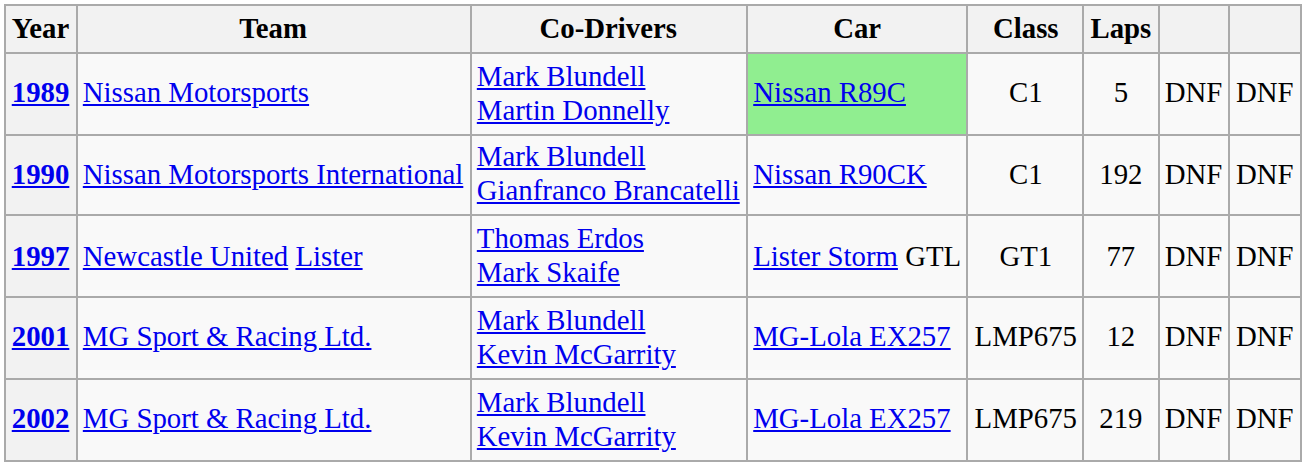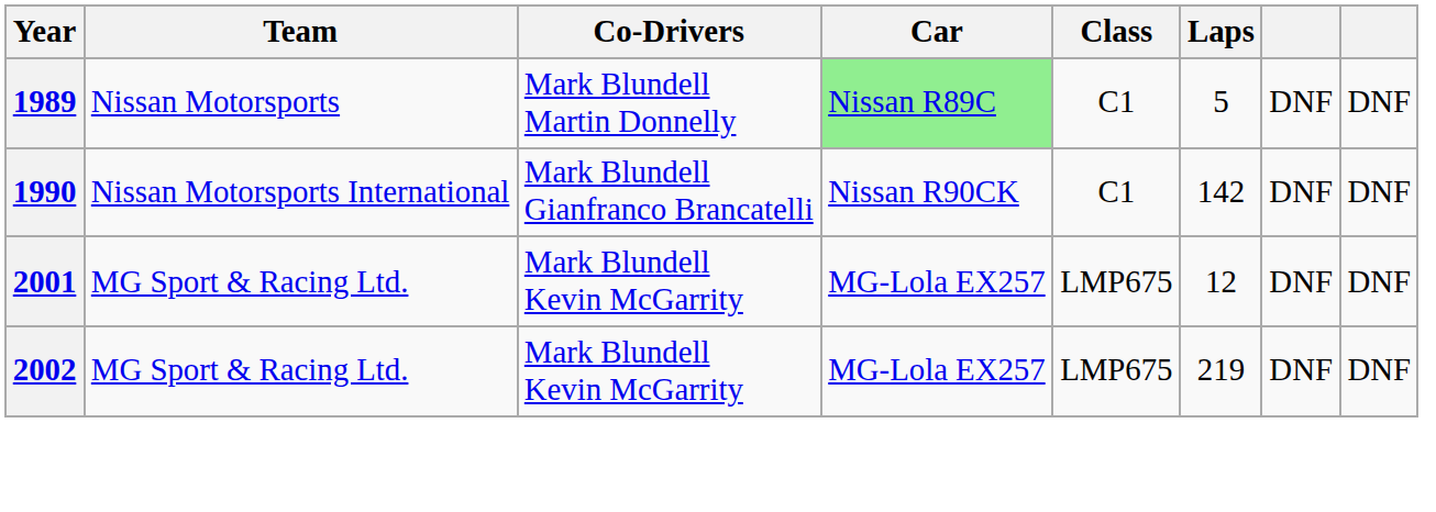 <table class="wikitable" style="text-align:center; font-size:90%">
 <tr>
 <th>Year</th>
 <th>Team</th>
 <th>Co-Drivers</th>
 <th>Car</th>
 <th>Class</th>
 <th>Laps</th>
 <th></th>
 <th></th>
 </tr>
 <tr>
 <th><a href='#'>1989</a></th>
 <td align="left" nowrap> <a href='#'>Nissan Motorsports</a></td>
 <td align="left" nowrap> <a href='#'>Mark Blundell</a><br> <a href='#'>Martin Donnelly</a></td>
 <td align="left" nowrap style="background: lightgreen;"><a href='#'>Nissan R89C</a></td>
 <td>C1</td>
 <td>5</td>
 <td>DNF</td>
 <td>DNF</td>
 </tr>
 <tr>
 <th><a href='#'>1990</a></th>
 <td align="left" nowrap> <a href='#'>Nissan Motorsports International</a></td>
 <td align="left" nowrap> <a href='#'>Mark Blundell</a><br> <a href='#'>Gianfranco Brancatelli</a></td>
 <td align="left" nowrap><a href='#'>Nissan R90CK</a></td>
 <td>C1</td>
-<td>192</td>
-<td>DNF</td>
-<td>DNF</td>
-</tr>
-<tr>
-<th><a href='#'>1997</a></th>
-<td align="left" nowrap> <a href='#'>Newcastle United</a> <a href='#'>Lister</a></td>
-<td align="left" nowrap> <a href='#'>Thomas Erdos</a><br> <a href='#'>Mark Skaife</a></td>
-<td align="left" nowrap><a href='#'>Lister Storm</a> GTL</td>
-<td>GT1</td>
-<td>77</td>
+<td>142</td>
 <td>DNF</td>
 <td>DNF</td>
 </tr>
 <tr>
 <th><a href='#'>2001</a></th>
 <td align="left" nowrap> <a href='#'>MG Sport & Racing Ltd.</a></td>
 <td align="left" nowrap> <a href='#'>Mark Blundell</a><br> <a href='#'>Kevin McGarrity</a></td>
 <td align="left" nowrap><a href='#'>MG-Lola EX257</a></td>
 <td>LMP675</td>
 <td>12</td>
 <td>DNF</td>
 <td>DNF</td>
 </tr>
 <tr>
 <th><a href='#'>2002</a></th>
 <td align="left" nowrap> <a href='#'>MG Sport & Racing Ltd.</a></td>
 <td align="left" nowrap> <a href='#'>Mark Blundell</a><br> <a href='#'>Kevin McGarrity</a></td>
 <td align="left" nowrap><a href='#'>MG-Lola EX257</a></td>
 <td>LMP675</td>
 <td>219</td>
 <td>DNF</td>
 <td>DNF</td>
 </tr>
 </table>
